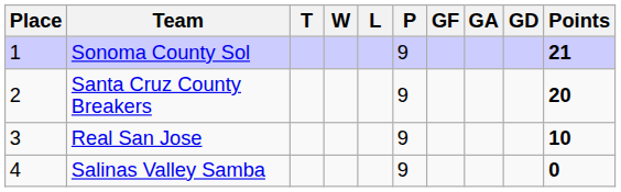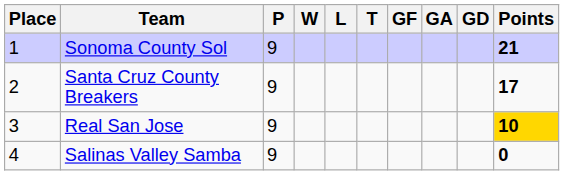 <table class="wikitable">
 <tr>
 <th>Place</th>
 <th width="170">Team</th>
-<th width="20">T</th>
+<th width="20">P</th>
 <th width="20">W</th>
 <th width="20">L</th>
-<th width="20">P</th>
+<th width="20">T</th>
 <th width="20">GF</th>
 <th width="20">GA</th>
 <th width="25">GD</th>
 <th>Points</th>
 </tr>
 <tr bgcolor=#ccccff>
 <td>1</td>
 <td><a href='#'>Sonoma County Sol</a></td>
+<td>9</td>
 <td></td>
 <td></td>
 <td></td>
-<td>9</td>
 <td></td>
 <td></td>
 <td></td>
 <td><strong>21</strong></td>
 </tr>
 <tr>
 <td>2</td>
 <td><a href='#'>Santa Cruz County Breakers</a></td>
-<td></td>
-<td></td>
-<td></td>
 <td>9</td>
 <td></td>
 <td></td>
 <td></td>
-<td><strong>20</strong></td>
+<td></td>
+<td></td>
+<td></td>
+<td><strong>17</strong></td>
 </tr>
 <tr>
 <td>3</td>
 <td><a href='#'>Real San Jose</a></td>
-<td></td>
-<td></td>
-<td></td>
 <td>9</td>
 <td></td>
 <td></td>
 <td></td>
-<td><strong>10</strong></td>
+<td></td>
+<td></td>
+<td></td>
+<td style="background: gold;"><strong>10</strong></td>
 </tr>
 <tr>
 <td>4</td>
 <td><a href='#'>Salinas Valley Samba</a></td>
+<td>9</td>
 <td></td>
 <td></td>
 <td></td>
-<td>9</td>
 <td></td>
 <td></td>
 <td></td>
 <td><strong>0</strong></td>
 </tr>
 </table>
